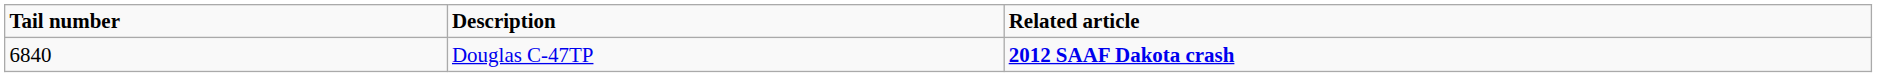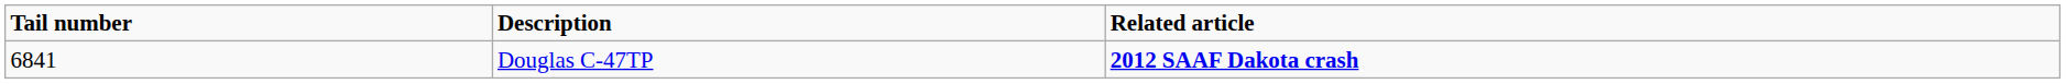 <table class="wikitable" width="90%">
 <tr>
 <td><strong>Tail number</strong></td>
 <td><strong>Description</strong></td>
 <td><strong>Related article</strong></td>
 </tr>
 <tr>
-<td>6840</td>
+<td>6841</td>
 <td><a href='#'>Douglas C-47TP</a></td>
 <td><strong><a href='#'>2012 SAAF Dakota crash</a></strong></td>
 </tr>
 </table>
